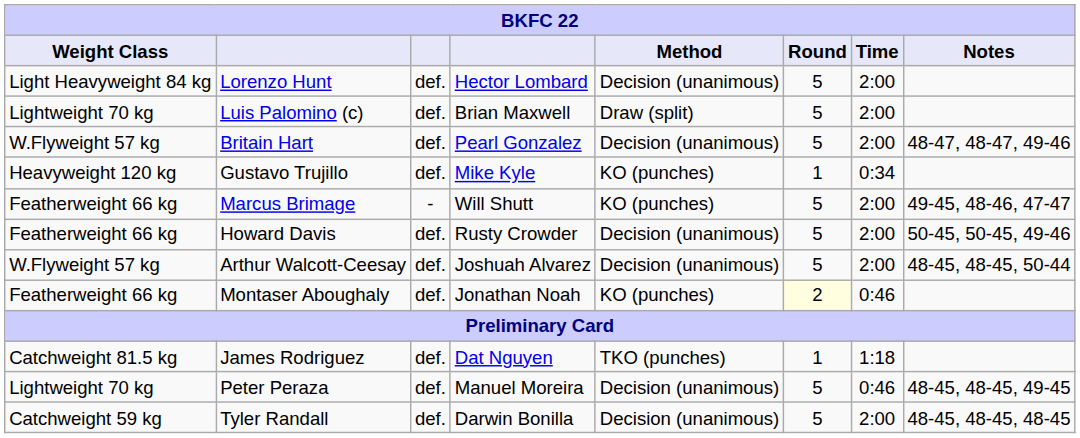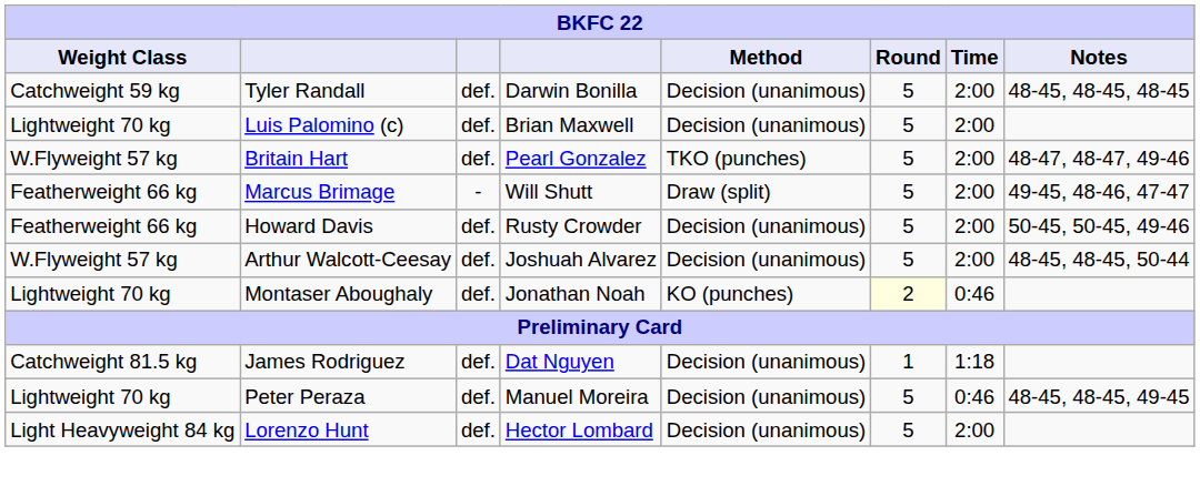 <table class="wikitable" style="font-size: 80%;">
 <tr>
 <th colspan="8" style="background-color: #ccf; color: #000080; text-align: center;"><strong>BKFC 22</strong></th>
 </tr>
 <tr>
 <th colspan="1" style="background-color: #E6E8FA; color: #000000; text-align: center;">Weight Class</th>
 <th colspan="1" style="background-color: #E6E8FA; color: #000000; text-align: center;"></th>
 <th colspan="1" style="background-color: #E6E8FA; color: #000000; text-align: center;"></th>
 <th colspan="1" style="background-color: #E6E8FA; color: #000000; text-align: center;"></th>
 <th colspan="1" style="background-color: #E6E8FA; color: #000000; text-align: center;">Method</th>
 <th colspan="1" style="background-color: #E6E8FA; color: #000000; text-align: center;">Round</th>
 <th colspan="1" style="background-color: #E6E8FA; color: #000000; text-align: center;">Time</th>
 <th colspan="1" style="background-color: #E6E8FA; color: #000000; text-align: center;">Notes</th>
 </tr>
 <tr>
-<td>Light Heavyweight 84 kg</td>
-<td> <a href='#'>Lorenzo Hunt</a></td>
+<td>Catchweight 59 kg</td>
+<td> Tyler Randall</td>
 <td align=center>def.</td>
-<td> <a href='#'>Hector Lombard</a></td>
+<td> Darwin Bonilla</td>
 <td>Decision (unanimous)</td>
 <td align=center>5</td>
 <td align=center>2:00</td>
-<td></td>
+<td>48-45, 48-45, 48-45</td>
 </tr>
 <tr>
 <td>Lightweight 70 kg</td>
 <td> <a href='#'>Luis Palomino</a> (c)</td>
 <td align=center>def.</td>
 <td> Brian Maxwell</td>
-<td>Draw (split)</td>
+<td>Decision (unanimous)</td>
 <td align=center>5</td>
 <td align=center>2:00</td>
 <td></td>
 </tr>
 <tr>
 <td>W.Flyweight 57 kg</td>
 <td> <a href='#'>Britain Hart</a></td>
 <td align=center>def.</td>
 <td> <a href='#'>Pearl Gonzalez</a></td>
-<td>Decision (unanimous)</td>
+<td>TKO (punches)</td>
 <td align=center>5</td>
 <td align=center>2:00</td>
 <td>48-47, 48-47, 49-46</td>
-</tr>
-<tr>
-<td>Heavyweight 120 kg</td>
-<td> Gustavo Trujillo</td>
-<td align=center>def.</td>
-<td> <a href='#'>Mike Kyle</a></td>
-<td>KO (punches)</td>
-<td align=center>1</td>
-<td align=center>0:34</td>
-<td></td>
 </tr>
 <tr>
 <td>Featherweight 66 kg</td>
 <td> <a href='#'>Marcus Brimage</a></td>
 <td align=center>-</td>
 <td> Will Shutt</td>
-<td>KO (punches)</td>
+<td>Draw (split)</td>
 <td align=center>5</td>
 <td align=center>2:00</td>
 <td>49-45, 48-46, 47-47</td>
 </tr>
 <tr>
 <td>Featherweight 66 kg</td>
 <td> Howard Davis</td>
 <td align=center>def.</td>
 <td> Rusty Crowder</td>
 <td>Decision (unanimous)</td>
 <td align=center>5</td>
 <td align=center>2:00</td>
 <td>50-45, 50-45, 49-46</td>
 </tr>
 <tr>
 <td>W.Flyweight 57 kg</td>
 <td> Arthur Walcott-Ceesay</td>
 <td align=center>def.</td>
 <td> Joshuah Alvarez</td>
 <td>Decision (unanimous)</td>
 <td align=center>5</td>
 <td align=center>2:00</td>
 <td>48-45, 48-45, 50-44</td>
 </tr>
 <tr>
-<td>Featherweight 66 kg</td>
+<td>Lightweight 70 kg</td>
 <td> Montaser Aboughaly</td>
 <td align=center>def.</td>
 <td> Jonathan Noah</td>
 <td>KO (punches)</td>
 <td align=center style="background: lightyellow;">2</td>
 <td align=center>0:46</td>
 <td></td>
 </tr>
 <tr>
 <th colspan="8" style="background-color: #ccf; color: #000080; text-align: center;"><strong>Preliminary Card</strong></th>
 </tr>
 <tr>
 <td>Catchweight 81.5 kg</td>
 <td> James Rodriguez</td>
 <td align=center>def.</td>
 <td> <a href='#'>Dat Nguyen</a></td>
-<td>TKO (punches)</td>
+<td>Decision (unanimous)</td>
 <td align=center>1</td>
 <td align=center>1:18</td>
 <td></td>
 </tr>
 <tr>
 <td>Lightweight 70 kg</td>
 <td> Peter Peraza</td>
 <td align=center>def.</td>
 <td> Manuel Moreira</td>
 <td>Decision (unanimous)</td>
 <td align=center>5</td>
 <td align=center>0:46</td>
 <td>48-45, 48-45, 49-45</td>
 </tr>
 <tr>
-<td>Catchweight 59 kg</td>
-<td> Tyler Randall</td>
+<td>Light Heavyweight 84 kg</td>
+<td> <a href='#'>Lorenzo Hunt</a></td>
 <td align=center>def.</td>
-<td> Darwin Bonilla</td>
+<td> <a href='#'>Hector Lombard</a></td>
 <td>Decision (unanimous)</td>
 <td align=center>5</td>
 <td align=center>2:00</td>
-<td>48-45, 48-45, 48-45</td>
+<td></td>
 </tr>
 </table>
